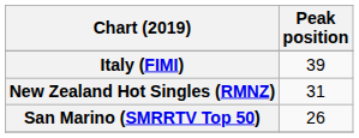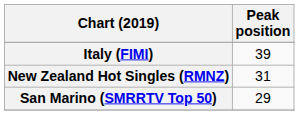 <table class="wikitable sortable plainrowheaders" style="text-align:center">
 <tr>
 <th scope="col">Chart (2019)</th>
 <th scope="col">Peak<br>position</th>
 </tr>
 <tr>
 </tr>
 <tr>
 </tr>
 <tr>
 </tr>
 <tr>
 <th scope="row">Italy (<a href='#'>FIMI</a>)</th>
 <td>39</td>
 </tr>
 <tr>
 <th scope="row">New Zealand Hot Singles (<a href='#'>RMNZ</a>)</th>
 <td>31</td>
 </tr>
 <tr>
 <th scope="row">San Marino (<a href='#'>SMRRTV Top 50</a>)</th>
-<td>26</td>
+<td>29</td>
 </tr>
 <tr>
 </tr>
 <tr>
 </tr>
 <tr>
 </tr>
 <tr>
 </tr>
 <tr>
 </tr>
 </table>
